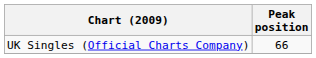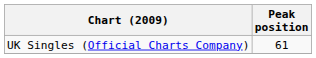 <table class="wikitable sortable plainrowheaders">
 <tr>
 <th scope="col">Chart (2009)</th>
 <th scope="col">Peak<br>position</th>
 </tr>
 <tr>
 <td>UK Singles (<a href='#'>Official Charts Company</a>)</td>
-<td style="text-align:center;">66</td>
+<td style="text-align:center;">61</td>
 </tr>
 <tr>
 </tr>
 </table>
